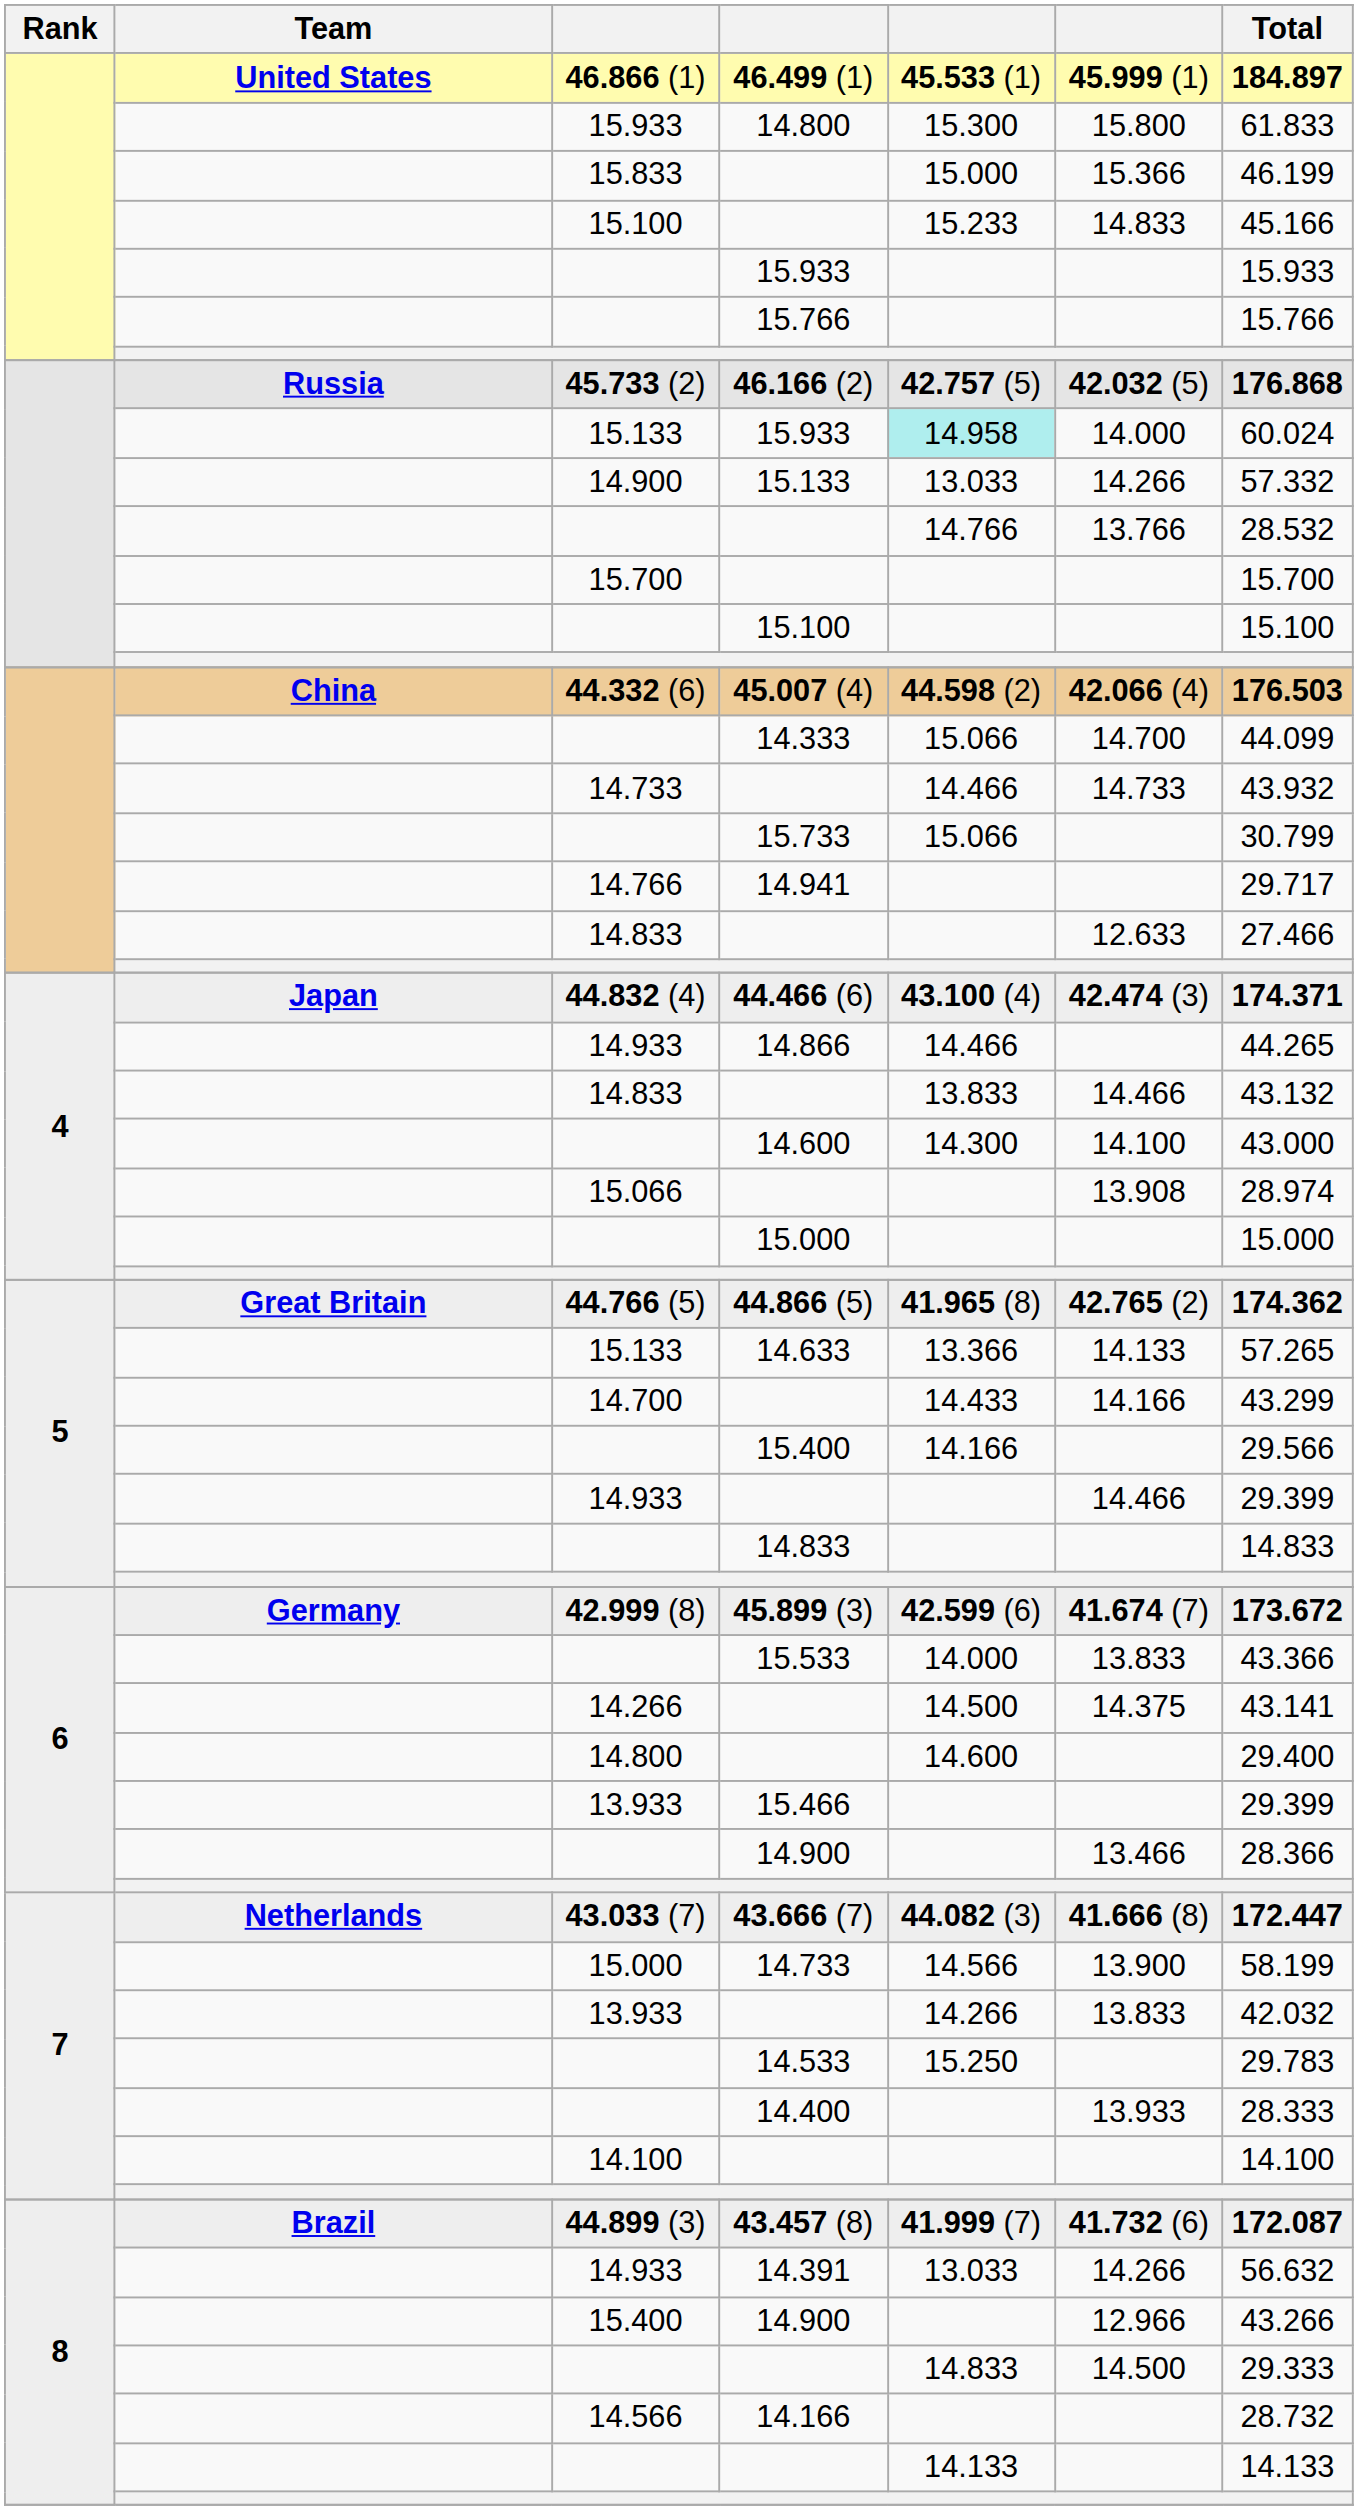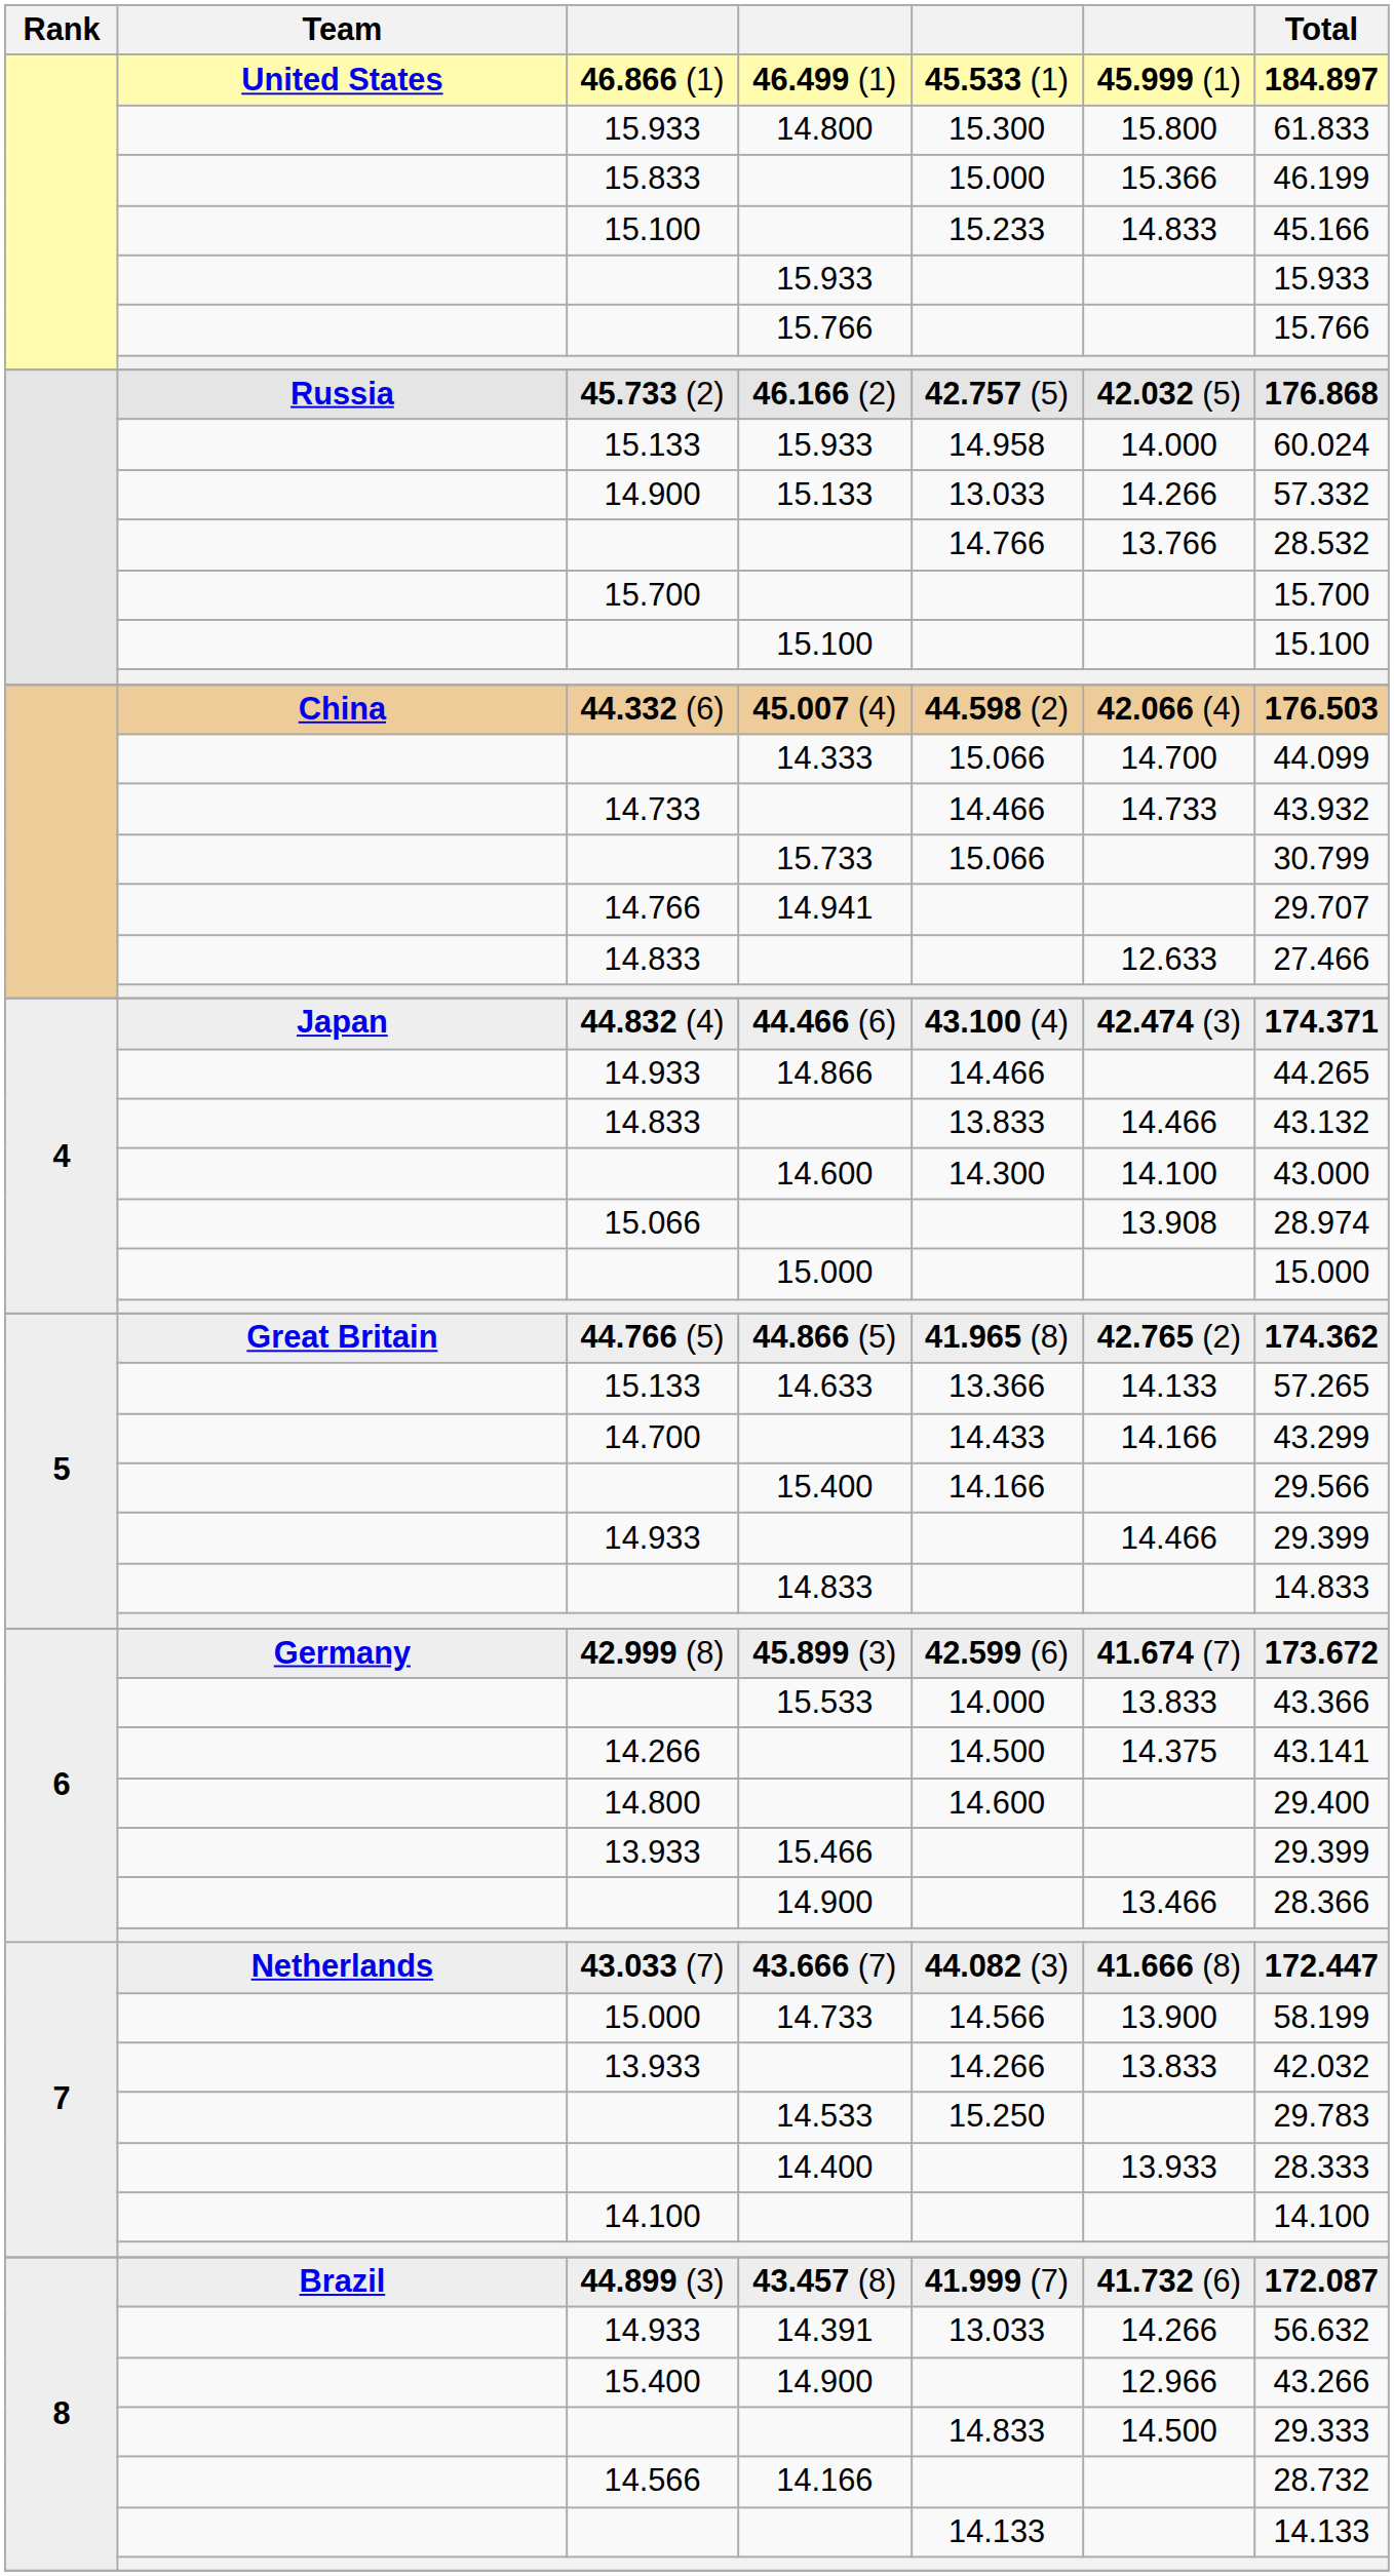 <table class="wikitable" style="text-align:center; font-size:100%">
 <tr>
 <th scope="col" style="width:50px;">Rank</th>
 <th scope="col" style="width:220px;">Team</th>
 <th scope="col" style="width:80px;"></th>
 <th scope="col" style="width:80px;"></th>
 <th scope="col" style="width:80px;"></th>
 <th scope="col" style="width:80px;"></th>
 <th scope="col" style="width:60px;">Total</th>
 </tr>
 <tr style="background:#fffcaf;">
 <td rowspan=7></td>
 <td style="text-align:center;"> <strong><a href='#'>United States</a></strong></td>
 <td align="center"><strong>46.866</strong> (1)</td>
 <td align="center"><strong>46.499</strong> (1)</td>
 <td align="center"><strong>45.533</strong> (1)</td>
 <td align="center"><strong>45.999</strong> (1)</td>
 <td align="center"><strong>184.897</strong></td>
 </tr>
 <tr>
 <td align=left></td>
 <td>15.933</td>
 <td>14.800</td>
 <td>15.300</td>
 <td>15.800</td>
 <td>61.833</td>
 </tr>
 <tr>
 <td align=left></td>
 <td>15.833</td>
 <td></td>
 <td>15.000</td>
 <td>15.366</td>
 <td>46.199</td>
 </tr>
 <tr>
 <td align=left></td>
 <td>15.100</td>
 <td></td>
 <td>15.233</td>
 <td>14.833</td>
 <td>45.166</td>
 </tr>
 <tr>
 <td align=left></td>
 <td></td>
 <td>15.933</td>
 <td></td>
 <td></td>
 <td>15.933</td>
 </tr>
 <tr>
 <td align=left></td>
 <td></td>
 <td>15.766</td>
 <td></td>
 <td></td>
 <td>15.766</td>
 </tr>
 <tr>
 <th colspan=11></th>
 </tr>
 <tr>
 </tr>
 <tr style="background:#e5e5e5;">
 <td rowspan=7></td>
 <td style="text-align:center;"> <strong><a href='#'>Russia</a></strong></td>
 <td align="center"><strong>45.733</strong> (2)</td>
 <td align="center"><strong>46.166</strong> (2)</td>
 <td align="center"><strong>42.757</strong> (5)</td>
 <td align="center"><strong>42.032</strong> (5)</td>
 <td align="center"><strong>176.868</strong></td>
 </tr>
 <tr>
 <td align=left></td>
 <td>15.133</td>
 <td>15.933</td>
-<td style="background: paleturquoise;">14.958</td>
+<td>14.958</td>
 <td>14.000</td>
 <td>60.024</td>
 </tr>
 <tr>
 <td align=left></td>
 <td>14.900</td>
 <td>15.133</td>
 <td>13.033</td>
 <td>14.266</td>
 <td>57.332</td>
 </tr>
 <tr>
 <td align=left></td>
 <td></td>
 <td></td>
 <td>14.766</td>
 <td>13.766</td>
 <td>28.532</td>
 </tr>
 <tr>
 <td align=left></td>
 <td>15.700</td>
 <td></td>
 <td></td>
 <td></td>
 <td>15.700</td>
 </tr>
 <tr>
 <td align=left></td>
 <td></td>
 <td>15.100</td>
 <td></td>
 <td></td>
 <td>15.100</td>
 </tr>
 <tr>
 <th colspan=11></th>
 </tr>
 <tr>
 </tr>
 <tr style="background:#ec9;">
 <td rowspan=7></td>
 <td style="text-align:center;"> <strong><a href='#'>China</a></strong></td>
 <td align="center"><strong>44.332</strong> (6)</td>
 <td align="center"><strong>45.007</strong> (4)</td>
 <td align="center"><strong>44.598</strong> (2)</td>
 <td align="center"><strong>42.066</strong> (4)</td>
 <td align="center"><strong>176.503</strong></td>
 </tr>
 <tr>
 <td align=left></td>
 <td></td>
 <td>14.333</td>
 <td>15.066</td>
 <td>14.700</td>
 <td>44.099</td>
 </tr>
 <tr>
 <td align=left></td>
 <td>14.733</td>
 <td></td>
 <td>14.466</td>
 <td>14.733</td>
 <td>43.932</td>
 </tr>
 <tr>
 <td align=left></td>
 <td></td>
 <td>15.733</td>
 <td>15.066</td>
 <td></td>
 <td>30.799</td>
 </tr>
 <tr>
 <td align=left></td>
 <td>14.766</td>
 <td>14.941</td>
 <td></td>
 <td></td>
-<td>29.717</td>
+<td>29.707</td>
 </tr>
 <tr>
 <td align=left></td>
 <td>14.833</td>
 <td></td>
 <td></td>
 <td>12.633</td>
 <td>27.466</td>
 </tr>
 <tr>
 <th colspan=11></th>
 </tr>
 <tr>
 </tr>
 <tr style="background:#eee;">
 <td rowspan=7><strong>4</strong></td>
 <td style="text-align:center;"> <strong><a href='#'>Japan</a></strong></td>
 <td align="center"><strong>44.832</strong> (4)</td>
 <td align="center"><strong>44.466</strong> (6)</td>
 <td align="center"><strong>43.100</strong> (4)</td>
 <td align="center"><strong>42.474</strong> (3)</td>
 <td align="center"><strong>174.371</strong></td>
 </tr>
 <tr>
 <td align=left></td>
 <td>14.933</td>
 <td>14.866</td>
 <td>14.466</td>
 <td></td>
 <td>44.265</td>
 </tr>
 <tr>
 <td align=left></td>
 <td>14.833</td>
 <td></td>
 <td>13.833</td>
 <td>14.466</td>
 <td>43.132</td>
 </tr>
 <tr>
 <td align=left></td>
 <td></td>
 <td>14.600</td>
 <td>14.300</td>
 <td>14.100</td>
 <td>43.000</td>
 </tr>
 <tr>
 <td align=left></td>
 <td>15.066</td>
 <td></td>
 <td></td>
 <td>13.908</td>
 <td>28.974</td>
 </tr>
 <tr>
 <td align=left></td>
 <td></td>
 <td>15.000</td>
 <td></td>
 <td></td>
 <td>15.000</td>
 </tr>
 <tr>
 <th colspan=11></th>
 </tr>
 <tr>
 </tr>
 <tr style="background:#eee;">
 <td rowspan=7><strong>5</strong></td>
 <td style="text-align:center;"> <strong><a href='#'>Great Britain</a></strong></td>
 <td align="center"><strong>44.766</strong> (5)</td>
 <td align="center"><strong>44.866</strong> (5)</td>
 <td align="center"><strong>41.965</strong> (8)</td>
 <td align="center"><strong>42.765</strong> (2)</td>
 <td align="center"><strong>174.362</strong></td>
 </tr>
 <tr>
 <td align=left></td>
 <td>15.133</td>
 <td>14.633</td>
 <td>13.366</td>
 <td>14.133</td>
 <td>57.265</td>
 </tr>
 <tr>
 <td align=left></td>
 <td>14.700</td>
 <td></td>
 <td>14.433</td>
 <td>14.166</td>
 <td>43.299</td>
 </tr>
 <tr>
 <td align=left></td>
 <td></td>
 <td>15.400</td>
 <td>14.166</td>
 <td></td>
 <td>29.566</td>
 </tr>
 <tr>
 <td align=left></td>
 <td>14.933</td>
 <td></td>
 <td></td>
 <td>14.466</td>
 <td>29.399</td>
 </tr>
 <tr>
 <td align=left></td>
 <td></td>
 <td>14.833</td>
 <td></td>
 <td></td>
 <td>14.833</td>
 </tr>
 <tr>
 <th colspan=11></th>
 </tr>
 <tr>
 </tr>
 <tr style="background:#eee;">
 <td rowspan=7><strong>6</strong></td>
 <td style="text-align:center;"> <strong><a href='#'>Germany</a></strong></td>
 <td align="center"><strong>42.999</strong> (8)</td>
 <td align="center"><strong>45.899</strong> (3)</td>
 <td align="center"><strong>42.599</strong> (6)</td>
 <td align="center"><strong>41.674</strong> (7)</td>
 <td align="center"><strong>173.672</strong></td>
 </tr>
 <tr>
 <td align=left></td>
 <td></td>
 <td>15.533</td>
 <td>14.000</td>
 <td>13.833</td>
 <td>43.366</td>
 </tr>
 <tr>
 <td align=left></td>
 <td>14.266</td>
 <td></td>
 <td>14.500</td>
 <td>14.375</td>
 <td>43.141</td>
 </tr>
 <tr>
 <td align=left></td>
 <td>14.800</td>
 <td></td>
 <td>14.600</td>
 <td></td>
 <td>29.400</td>
 </tr>
 <tr>
 <td align=left></td>
 <td>13.933</td>
 <td>15.466</td>
 <td></td>
 <td></td>
 <td>29.399</td>
 </tr>
 <tr>
 <td align=left></td>
 <td></td>
 <td>14.900</td>
 <td></td>
 <td>13.466</td>
 <td>28.366</td>
 </tr>
 <tr>
 <th colspan=11></th>
 </tr>
 <tr style="background:#eee;">
 <td rowspan=7><strong>7</strong></td>
 <td style="text-align:center;"> <strong><a href='#'>Netherlands</a></strong></td>
 <td align="center"><strong>43.033</strong> (7)</td>
 <td align="center"><strong>43.666</strong> (7)</td>
 <td align="center"><strong>44.082</strong> (3)</td>
 <td align="center"><strong>41.666</strong> (8)</td>
 <td align="center"><strong>172.447</strong></td>
 </tr>
 <tr>
 <td align=left></td>
 <td>15.000</td>
 <td>14.733</td>
 <td>14.566</td>
 <td>13.900</td>
 <td>58.199</td>
 </tr>
 <tr>
 <td align=left></td>
 <td>13.933</td>
 <td></td>
 <td>14.266</td>
 <td>13.833</td>
 <td>42.032</td>
 </tr>
 <tr>
 <td align=left></td>
 <td></td>
 <td>14.533</td>
 <td>15.250</td>
 <td></td>
 <td>29.783</td>
 </tr>
 <tr>
 <td align=left></td>
 <td></td>
 <td>14.400</td>
 <td></td>
 <td>13.933</td>
 <td>28.333</td>
 </tr>
 <tr>
 <td align=left></td>
 <td>14.100</td>
 <td></td>
 <td></td>
 <td></td>
 <td>14.100</td>
 </tr>
 <tr>
 <th colspan=11></th>
 </tr>
 <tr>
 </tr>
 <tr style="background:#eee;">
 <td rowspan=7><strong>8</strong></td>
 <td style="text-align:center;"> <strong><a href='#'>Brazil</a></strong></td>
 <td align="center"><strong>44.899</strong> (3)</td>
 <td align="center"><strong>43.457</strong> (8)</td>
 <td align="center"><strong>41.999</strong> (7)</td>
 <td align="center"><strong>41.732</strong> (6)</td>
 <td align="center"><strong>172.087</strong></td>
 </tr>
 <tr>
 <td align=left></td>
 <td>14.933</td>
 <td>14.391</td>
 <td>13.033</td>
 <td>14.266</td>
 <td>56.632</td>
 </tr>
 <tr>
 <td align=left></td>
 <td>15.400</td>
 <td>14.900</td>
 <td></td>
 <td>12.966</td>
 <td>43.266</td>
 </tr>
 <tr>
 <td align=left></td>
 <td></td>
 <td></td>
 <td>14.833</td>
 <td>14.500</td>
 <td>29.333</td>
 </tr>
 <tr>
 <td align=left></td>
 <td>14.566</td>
 <td>14.166</td>
 <td></td>
 <td></td>
 <td>28.732</td>
 </tr>
 <tr>
 <td align=left></td>
 <td></td>
 <td></td>
 <td>14.133</td>
 <td></td>
 <td>14.133</td>
 </tr>
 <tr>
 <th colspan=11></th>
 </tr>
 <tr>
 </tr>
 </table>
